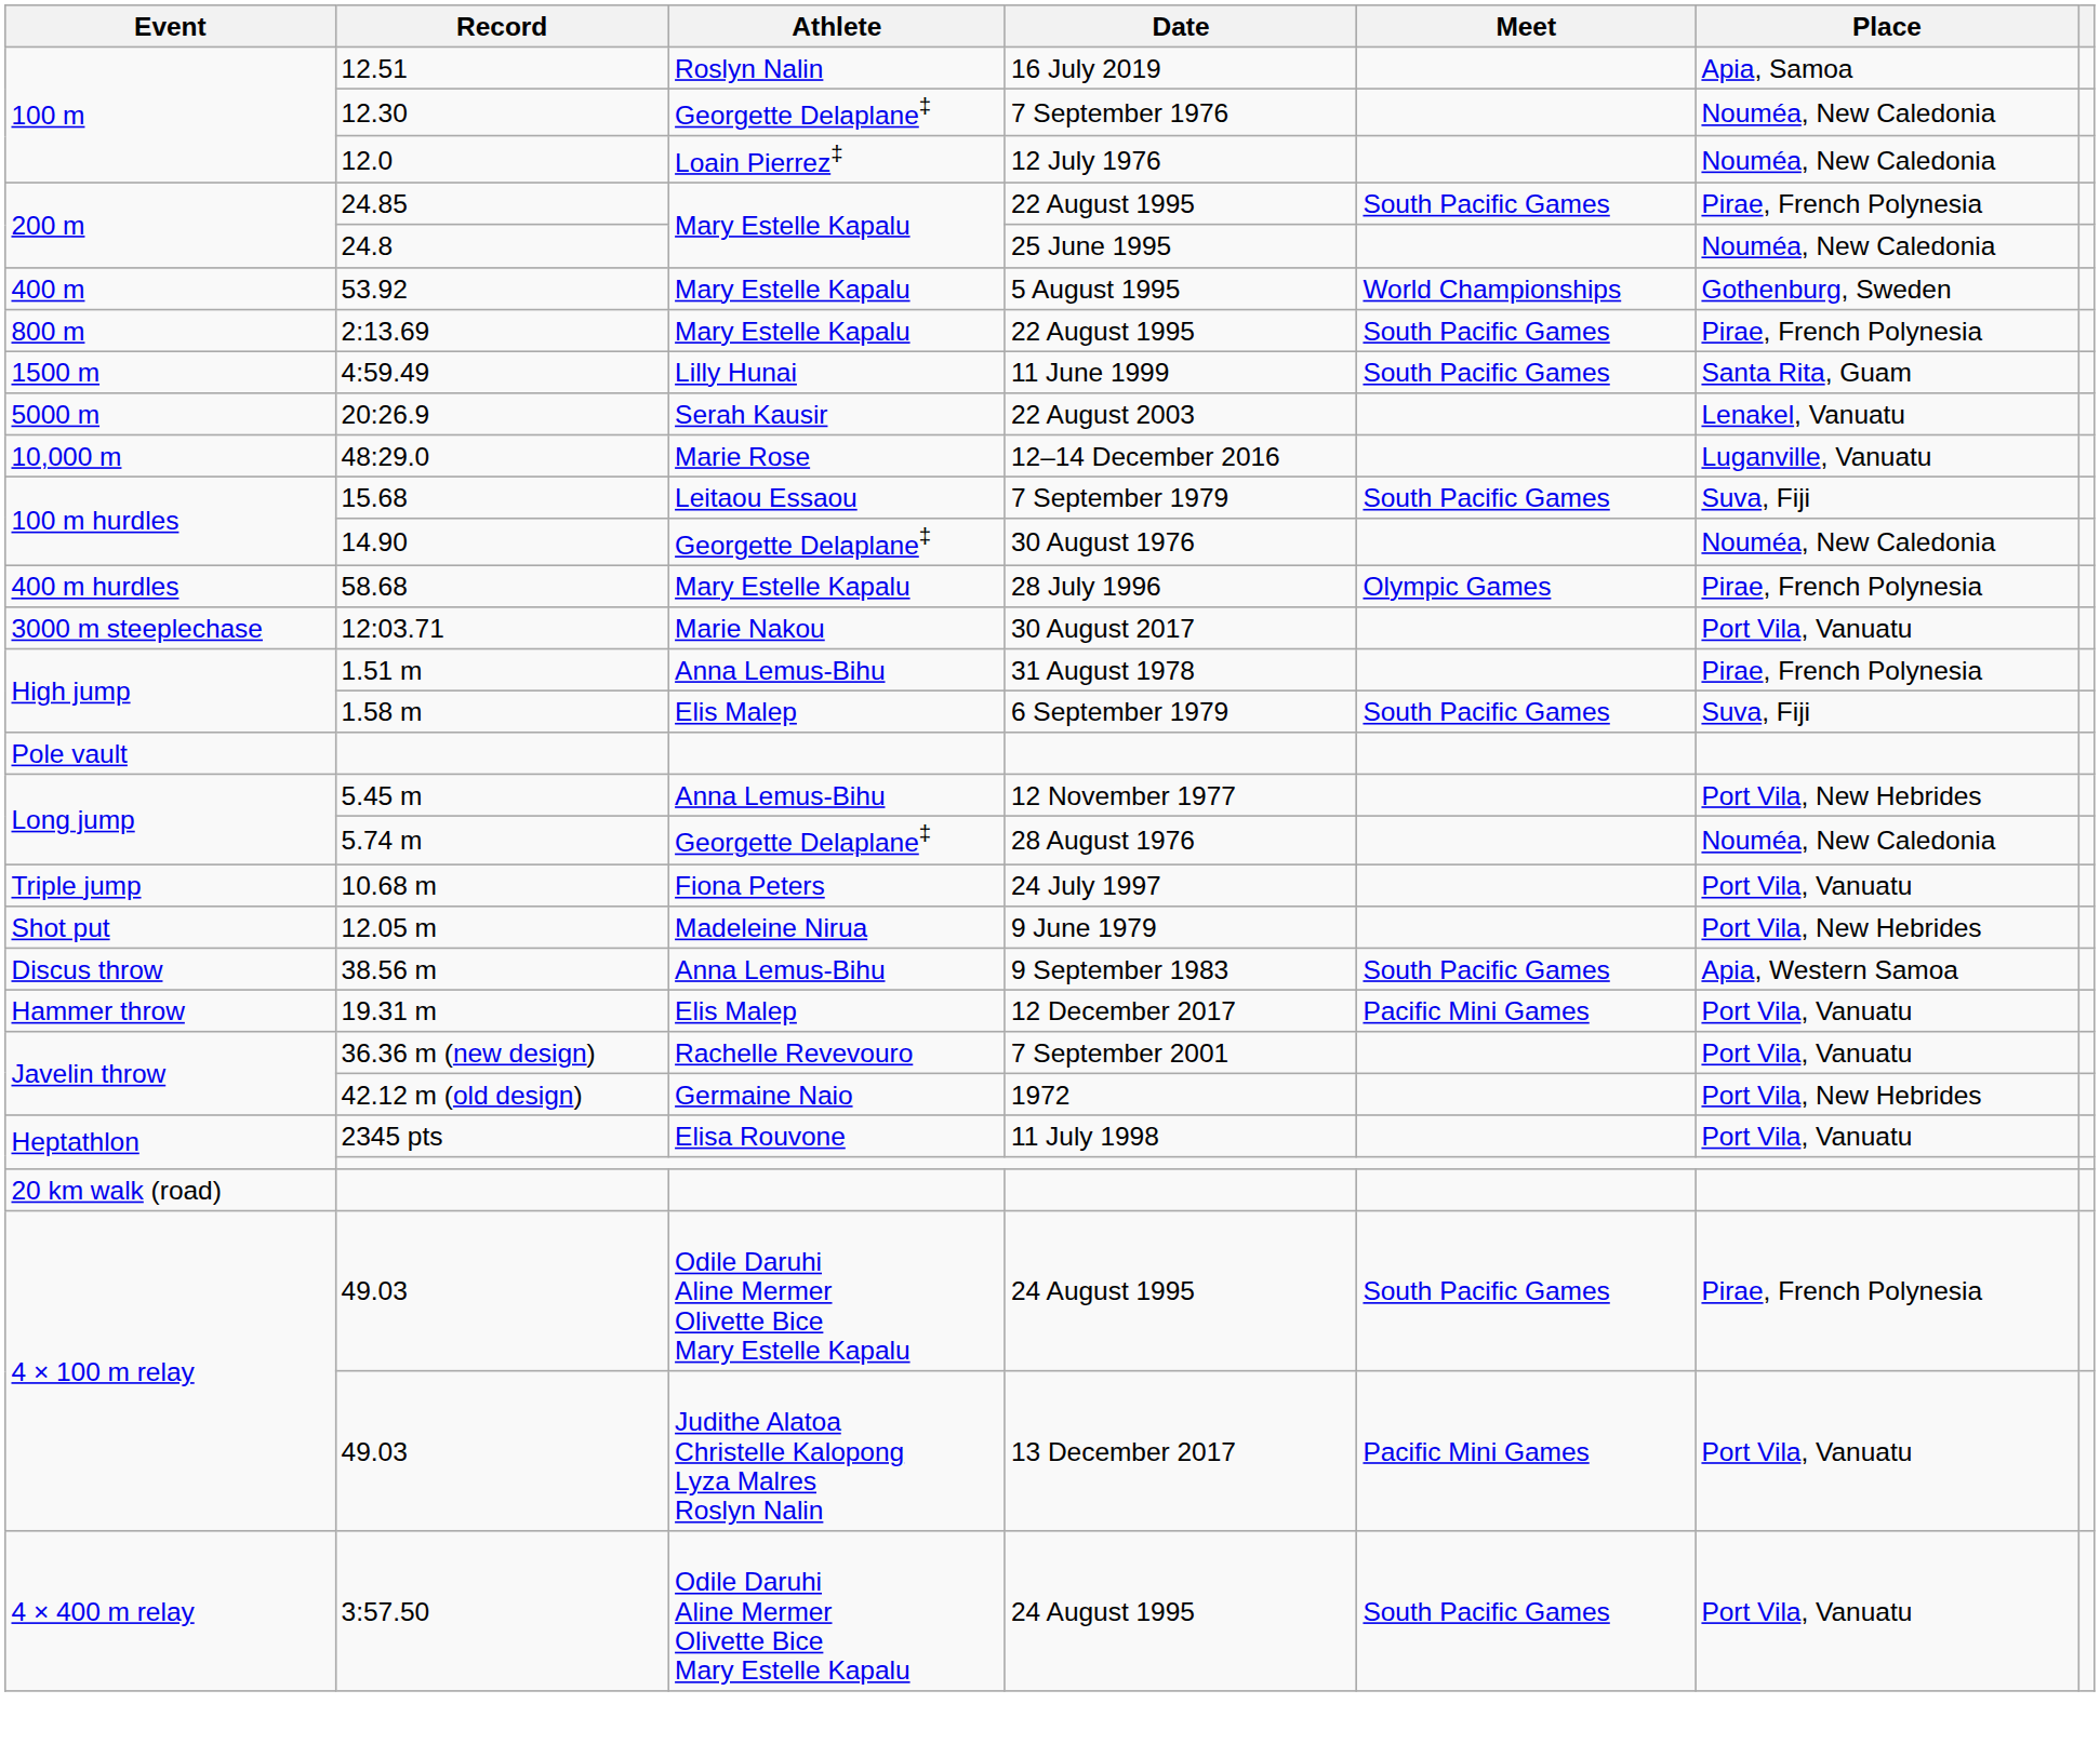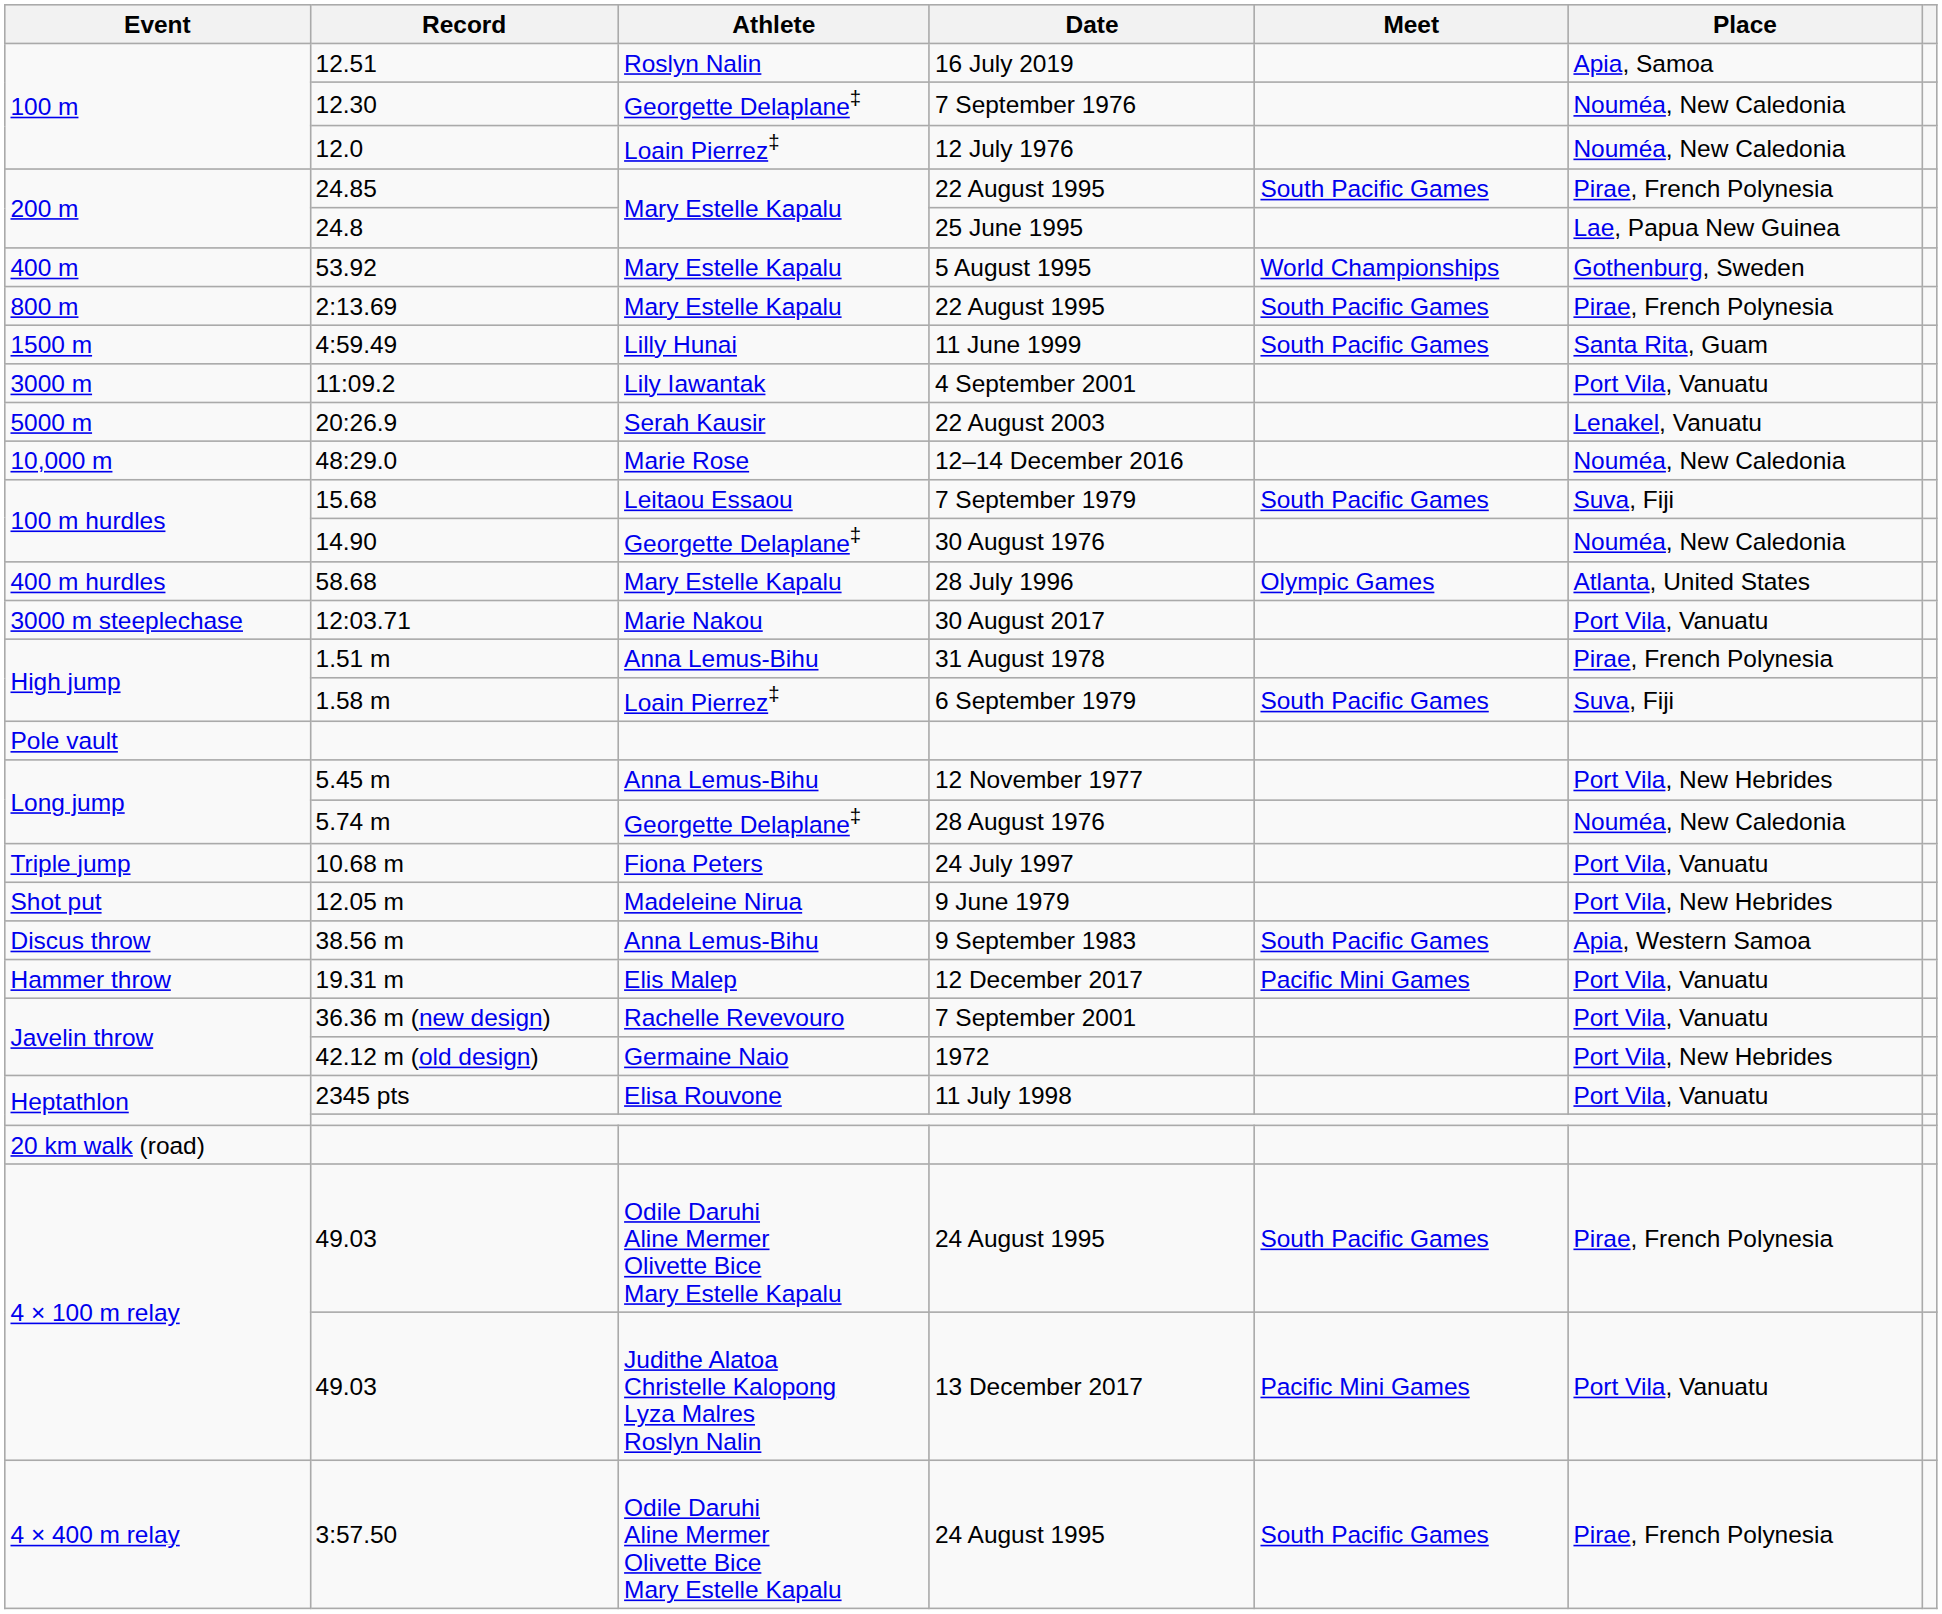 <table class="wikitable" style="font-size:95%; width: 95%;">
 <tr>
 <th>Event</th>
 <th>Record</th>
 <th>Athlete</th>
 <th>Date</th>
 <th>Meet</th>
 <th>Place</th>
 <th></th>
 </tr>
 <tr>
 <td rowspan=3><a href='#'>100 m</a></td>
 <td>12.51</td>
 <td><a href='#'>Roslyn Nalin</a></td>
 <td>16 July 2019</td>
 <td></td>
 <td><a href='#'>Apia</a>, Samoa</td>
 <td></td>
 </tr>
 <tr>
 <td>12.30 </td>
 <td><a href='#'>Georgette Delaplane</a><sup>‡</sup></td>
 <td>7 September 1976</td>
 <td></td>
 <td><a href='#'>Nouméa</a>, New Caledonia</td>
 <td></td>
 </tr>
 <tr>
 <td>12.0 </td>
 <td><a href='#'>Loain Pierrez</a><sup>‡</sup></td>
 <td>12 July 1976</td>
 <td></td>
 <td><a href='#'>Nouméa</a>, New Caledonia</td>
 <td></td>
 </tr>
 <tr>
 <td rowspan=2><a href='#'>200 m</a></td>
 <td>24.85 </td>
 <td rowspan=2><a href='#'>Mary Estelle Kapalu</a></td>
 <td>22 August 1995</td>
 <td><a href='#'>South Pacific Games</a></td>
 <td><a href='#'>Pirae</a>, French Polynesia</td>
 <td></td>
 </tr>
 <tr>
 <td>24.8 </td>
 <td>25 June 1995</td>
 <td></td>
-<td><a href='#'>Nouméa</a>, New Caledonia</td>
+<td><a href='#'>Lae</a>, Papua New Guinea</td>
 <td></td>
 </tr>
 <tr>
 <td><a href='#'>400 m</a></td>
 <td>53.92</td>
 <td><a href='#'>Mary Estelle Kapalu</a></td>
 <td>5 August 1995</td>
 <td><a href='#'>World Championships</a></td>
 <td><a href='#'>Gothenburg</a>, Sweden</td>
 <td></td>
 </tr>
 <tr>
 <td><a href='#'>800 m</a></td>
 <td>2:13.69</td>
 <td><a href='#'>Mary Estelle Kapalu</a></td>
 <td>22 August 1995</td>
 <td><a href='#'>South Pacific Games</a></td>
 <td><a href='#'>Pirae</a>, French Polynesia</td>
 <td></td>
 </tr>
 <tr>
 <td><a href='#'>1500 m</a></td>
 <td>4:59.49</td>
 <td><a href='#'>Lilly Hunai</a></td>
 <td>11 June 1999</td>
 <td><a href='#'>South Pacific Games</a></td>
 <td><a href='#'>Santa Rita</a>, Guam</td>
 <td></td>
 </tr>
 <tr>
+<td><a href='#'>3000 m</a></td>
+<td>11:09.2</td>
+<td><a href='#'>Lily Iawantak</a></td>
+<td>4 September 2001</td>
+<td></td>
+<td><a href='#'>Port Vila</a>, Vanuatu</td>
+<td></td>
+</tr>
+<tr>
 <td><a href='#'>5000 m</a></td>
 <td>20:26.9</td>
 <td><a href='#'>Serah Kausir</a></td>
 <td>22 August 2003</td>
 <td></td>
 <td><a href='#'>Lenakel</a>, Vanuatu</td>
 <td></td>
 </tr>
 <tr>
 <td><a href='#'>10,000 m</a></td>
 <td>48:29.0</td>
 <td><a href='#'>Marie Rose</a></td>
 <td>12–14 December 2016</td>
 <td></td>
-<td><a href='#'>Luganville</a>, Vanuatu</td>
+<td><a href='#'>Nouméa</a>, New Caledonia</td>
 <td></td>
 </tr>
 <tr>
 <td rowspan=2><a href='#'>100 m hurdles</a></td>
 <td>15.68 </td>
 <td><a href='#'>Leitaou Essaou</a></td>
 <td>7 September 1979</td>
 <td><a href='#'>South Pacific Games</a></td>
 <td><a href='#'>Suva</a>, Fiji</td>
 <td></td>
 </tr>
 <tr>
 <td>14.90 </td>
 <td><a href='#'>Georgette Delaplane</a><sup>‡</sup></td>
 <td>30 August 1976</td>
 <td></td>
 <td><a href='#'>Nouméa</a>, New Caledonia</td>
 <td></td>
 </tr>
 <tr>
 <td><a href='#'>400 m hurdles</a></td>
 <td>58.68</td>
 <td><a href='#'>Mary Estelle Kapalu</a></td>
 <td>28 July 1996</td>
 <td><a href='#'>Olympic Games</a></td>
-<td><a href='#'>Pirae</a>, French Polynesia</td>
+<td><a href='#'>Atlanta</a>, United States</td>
 <td></td>
 </tr>
 <tr>
 <td><a href='#'>3000 m steeplechase</a></td>
 <td>12:03.71</td>
 <td><a href='#'>Marie Nakou</a></td>
 <td>30 August 2017</td>
 <td></td>
 <td><a href='#'>Port Vila</a>, Vanuatu</td>
 <td></td>
 </tr>
 <tr>
 <td rowspan=2><a href='#'>High jump</a></td>
 <td>1.51 m</td>
 <td><a href='#'>Anna Lemus-Bihu</a></td>
 <td>31 August 1978</td>
 <td></td>
 <td><a href='#'>Pirae</a>, French Polynesia</td>
 <td></td>
 </tr>
 <tr>
 <td>1.58 m</td>
-<td><a href='#'>Elis Malep</a></td>
+<td><a href='#'>Loain Pierrez</a><sup>‡</sup></td>
 <td>6 September 1979</td>
 <td><a href='#'>South Pacific Games</a></td>
 <td><a href='#'>Suva</a>, Fiji</td>
 <td></td>
 </tr>
 <tr>
 <td><a href='#'>Pole vault</a></td>
 <td></td>
 <td></td>
 <td></td>
 <td></td>
 <td></td>
 <td></td>
 </tr>
 <tr>
 <td rowspan=2><a href='#'>Long jump</a></td>
 <td>5.45 m</td>
 <td><a href='#'>Anna Lemus-Bihu</a></td>
 <td>12 November 1977</td>
 <td></td>
 <td><a href='#'>Port Vila</a>, New Hebrides</td>
 <td></td>
 </tr>
 <tr>
 <td>5.74 m</td>
 <td><a href='#'>Georgette Delaplane</a><sup>‡</sup></td>
 <td>28 August 1976</td>
 <td></td>
 <td><a href='#'>Nouméa</a>, New Caledonia</td>
 <td></td>
 </tr>
 <tr>
 <td><a href='#'>Triple jump</a></td>
 <td>10.68 m</td>
 <td><a href='#'>Fiona Peters</a></td>
 <td>24 July 1997</td>
 <td></td>
 <td><a href='#'>Port Vila</a>, Vanuatu</td>
 <td></td>
 </tr>
 <tr>
 <td><a href='#'>Shot put</a></td>
 <td>12.05 m</td>
 <td><a href='#'>Madeleine Nirua</a></td>
 <td>9 June 1979</td>
 <td></td>
 <td><a href='#'>Port Vila</a>, New Hebrides</td>
 <td></td>
 </tr>
 <tr>
 <td><a href='#'>Discus throw</a></td>
 <td>38.56 m</td>
 <td><a href='#'>Anna Lemus-Bihu</a></td>
 <td>9 September 1983</td>
 <td><a href='#'>South Pacific Games</a></td>
 <td><a href='#'>Apia</a>, Western Samoa</td>
 <td></td>
 </tr>
 <tr>
 <td><a href='#'>Hammer throw</a></td>
 <td>19.31 m</td>
 <td><a href='#'>Elis Malep</a></td>
 <td>12 December 2017</td>
 <td><a href='#'>Pacific Mini Games</a></td>
 <td><a href='#'>Port Vila</a>, Vanuatu</td>
 <td></td>
 </tr>
 <tr>
 <td rowspan=2><a href='#'>Javelin throw</a></td>
 <td>36.36 m (<a href='#'>new design</a>)</td>
 <td><a href='#'>Rachelle Revevouro</a></td>
 <td>7 September 2001</td>
 <td></td>
 <td><a href='#'>Port Vila</a>, Vanuatu</td>
 <td></td>
 </tr>
 <tr>
 <td>42.12 m (<a href='#'>old design</a>)</td>
 <td><a href='#'>Germaine Naio</a></td>
 <td>1972</td>
 <td></td>
 <td><a href='#'>Port Vila</a>, New Hebrides</td>
 <td></td>
 </tr>
 <tr>
 <td rowspan=2><a href='#'>Heptathlon</a></td>
 <td>2345 pts </td>
 <td><a href='#'>Elisa Rouvone</a></td>
 <td>11 July 1998</td>
 <td></td>
 <td><a href='#'>Port Vila</a>, Vanuatu</td>
 <td></td>
 </tr>
 <tr>
 <td colspan=5></td>
 <td></td>
 </tr>
 <tr>
 <td><a href='#'>20 km walk</a> (road)</td>
 <td></td>
 <td></td>
 <td></td>
 <td></td>
 <td></td>
 <td></td>
 </tr>
 <tr>
 <td rowspan=2><a href='#'>4 × 100 m relay</a></td>
 <td>49.03</td>
 <td><br><a href='#'>Odile Daruhi</a><br><a href='#'>Aline Mermer</a><br><a href='#'>Olivette Bice</a><br><a href='#'>Mary Estelle Kapalu</a></td>
 <td>24 August 1995</td>
 <td><a href='#'>South Pacific Games</a></td>
 <td><a href='#'>Pirae</a>, French Polynesia</td>
 <td></td>
 </tr>
 <tr>
 <td>49.03</td>
 <td><br><a href='#'>Judithe Alatoa</a><br><a href='#'>Christelle Kalopong</a><br><a href='#'>Lyza Malres</a><br><a href='#'>Roslyn Nalin</a></td>
 <td>13 December 2017</td>
 <td><a href='#'>Pacific Mini Games</a></td>
 <td><a href='#'>Port Vila</a>, Vanuatu</td>
 <td></td>
 </tr>
 <tr>
 <td><a href='#'>4 × 400 m relay</a></td>
 <td>3:57.50</td>
 <td><br><a href='#'>Odile Daruhi</a><br><a href='#'>Aline Mermer</a><br><a href='#'>Olivette Bice</a><br><a href='#'>Mary Estelle Kapalu</a></td>
 <td>24 August 1995</td>
 <td><a href='#'>South Pacific Games</a></td>
-<td><a href='#'>Port Vila</a>, Vanuatu</td>
+<td><a href='#'>Pirae</a>, French Polynesia</td>
 <td></td>
 </tr>
 </table>
